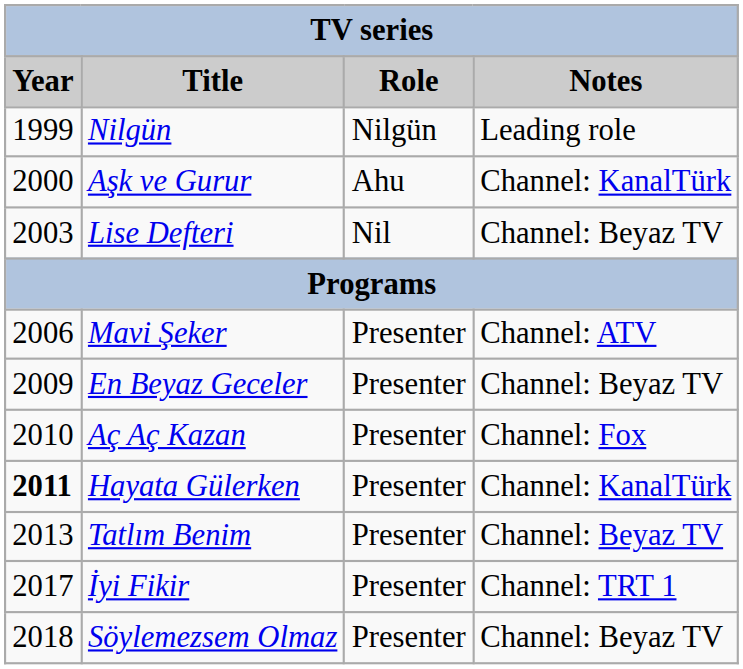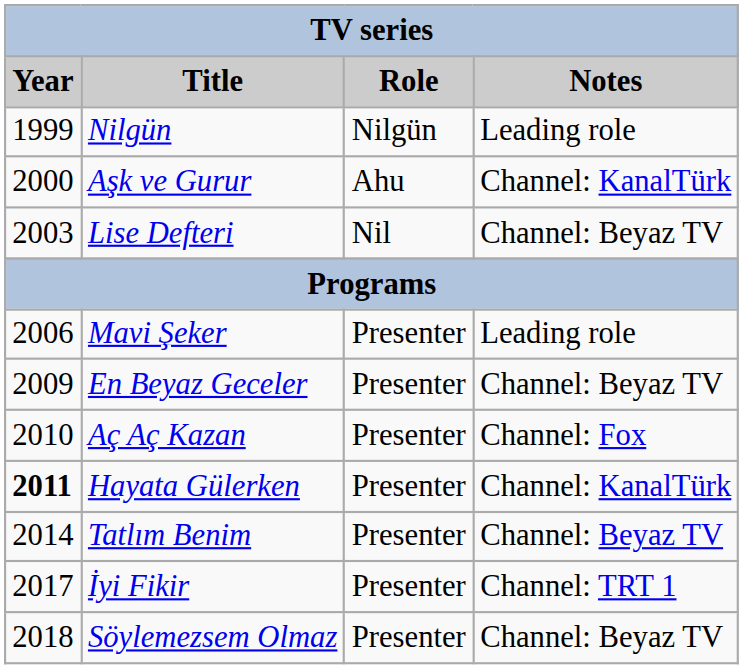 <table class="wikitable" style="font-size:90%">
 <tr>
 <th colspan="4" style="background:LightSteelBlue">TV series</th>
 </tr>
 <tr>
 <th style="background:#CCCCCC">Year</th>
 <th style="background:#CCCCCC">Title</th>
 <th style="background:#CCCCCC">Role</th>
 <th style="background:#CCCCCC">Notes</th>
 </tr>
 <tr>
 <td>1999</td>
 <td><em><a href='#'>Nilgün</a></em></td>
 <td>Nilgün</td>
 <td>Leading role</td>
 </tr>
 <tr>
 <td>2000</td>
 <td><em><a href='#'>Aşk ve Gurur</a></em></td>
 <td>Ahu</td>
 <td>Channel: <a href='#'>KanalTürk</a></td>
 </tr>
 <tr>
 <td>2003</td>
 <td><em><a href='#'>Lise Defteri</a></em></td>
 <td>Nil</td>
 <td>Channel: Beyaz TV</td>
 </tr>
 <tr>
 <th colspan="4" style="background:LightSteelBlue">Programs</th>
 </tr>
 <tr>
 <td>2006</td>
 <td><em><a href='#'>Mavi Şeker</a></em></td>
 <td>Presenter</td>
-<td>Channel: <a href='#'>ATV</a></td>
+<td>Leading role</td>
 </tr>
 <tr>
 <td>2009</td>
 <td><em><a href='#'>En Beyaz Geceler</a></em></td>
 <td>Presenter</td>
 <td>Channel: Beyaz TV</td>
 </tr>
 <tr>
 <td>2010</td>
 <td><em><a href='#'>Aç Aç Kazan</a></em></td>
 <td>Presenter</td>
 <td>Channel: <a href='#'>Fox</a></td>
 </tr>
 <tr>
 <td><strong>2011</strong></td>
 <td><em><a href='#'>Hayata Gülerken</a></em></td>
 <td>Presenter</td>
 <td>Channel: <a href='#'>KanalTürk</a></td>
 </tr>
 <tr>
-<td>2013</td>
+<td>2014</td>
 <td><em><a href='#'>Tatlım Benim</a></em></td>
 <td>Presenter</td>
 <td>Channel: <a href='#'>Beyaz TV</a></td>
 </tr>
 <tr>
 <td>2017</td>
 <td><em><a href='#'>İyi Fikir</a></em></td>
 <td>Presenter</td>
 <td>Channel: <a href='#'>TRT 1</a></td>
 </tr>
 <tr>
 <td>2018</td>
 <td><em><a href='#'>Söylemezsem Olmaz</a></em></td>
 <td>Presenter</td>
 <td>Channel: Beyaz TV</td>
 </tr>
 </table>
